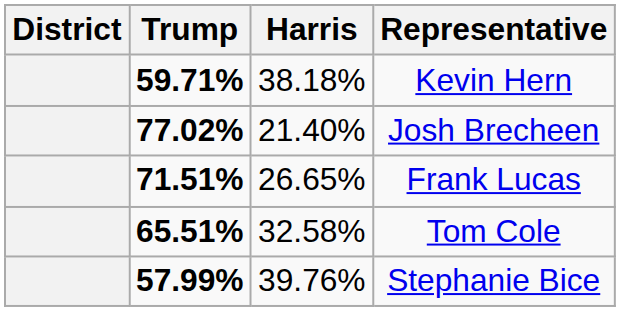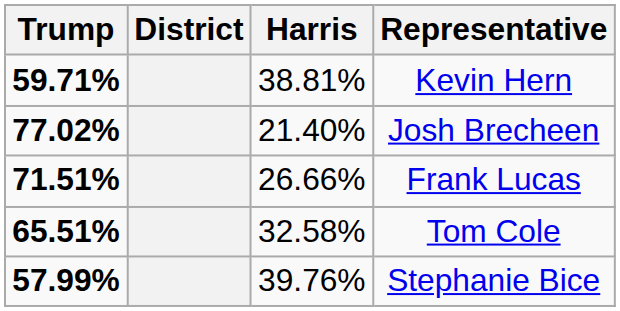 <table class=wikitable>
 <tr>
+<th>Trump</th>
 <th>District</th>
-<th>Trump</th>
 <th>Harris</th>
 <th>Representative</th>
 </tr>
 <tr align=center>
+<td><strong>59.71%</strong></td>
 <th></th>
-<td><strong>59.71%</strong></td>
-<td>38.18%</td>
+<td>38.81%</td>
 <td><a href='#'>Kevin Hern</a></td>
 </tr>
 <tr align=center>
+<td><strong>77.02%</strong></td>
 <th></th>
-<td><strong>77.02%</strong></td>
 <td>21.40%</td>
 <td><a href='#'>Josh Brecheen</a></td>
 </tr>
 <tr align=center>
+<td><strong>71.51%</strong></td>
 <th></th>
-<td><strong>71.51%</strong></td>
-<td>26.65%</td>
+<td>26.66%</td>
 <td><a href='#'>Frank Lucas</a></td>
 </tr>
 <tr align=center>
+<td><strong>65.51%</strong></td>
 <th></th>
-<td><strong>65.51%</strong></td>
 <td>32.58%</td>
 <td><a href='#'>Tom Cole</a></td>
 </tr>
 <tr align=center>
+<td><strong>57.99%</strong></td>
 <th></th>
-<td><strong>57.99%</strong></td>
 <td>39.76%</td>
 <td><a href='#'>Stephanie Bice</a></td>
 </tr>
 </table>
